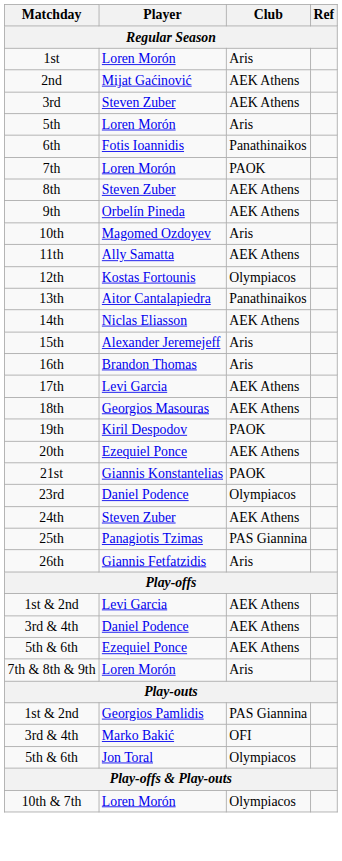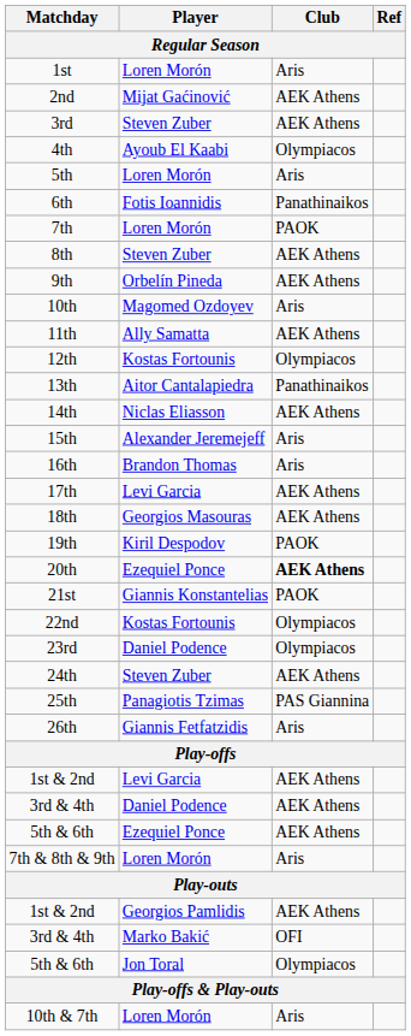 <table class="wikitable">
 <tr>
 <th>Matchday</th>
 <th>Player</th>
 <th>Club</th>
 <th>Ref</th>
 </tr>
 <tr>
 <th colspan="4" align="center"><em>Regular Season</em></th>
 </tr>
 <tr>
 <td align="center">1st</td>
 <td> <a href='#'>Loren Morón</a></td>
 <td>Aris</td>
 <td align="center"></td>
 </tr>
 <tr>
 <td align="center">2nd</td>
 <td> <a href='#'>Mijat Gaćinović</a></td>
 <td>AEK Athens</td>
 <td align="center"></td>
 </tr>
 <tr>
 <td align="center">3rd</td>
 <td> <a href='#'>Steven Zuber</a></td>
 <td>AEK Athens</td>
+<td align="center"></td>
+</tr>
+<tr>
+<td align="center">4th</td>
+<td> <a href='#'>Ayoub El Kaabi</a></td>
+<td>Olympiacos</td>
 <td align="center"></td>
 </tr>
 <tr>
 <td align="center">5th</td>
 <td> <a href='#'>Loren Morón</a></td>
 <td>Aris</td>
 <td align="center"></td>
 </tr>
 <tr>
 <td align="center">6th</td>
 <td> <a href='#'>Fotis Ioannidis</a></td>
 <td>Panathinaikos</td>
 <td align="center"></td>
 </tr>
 <tr>
 <td align="center">7th</td>
 <td> <a href='#'>Loren Morón</a></td>
 <td>PAOK</td>
 <td align="center"></td>
 </tr>
 <tr>
 <td align="center">8th</td>
 <td> <a href='#'>Steven Zuber</a></td>
 <td>AEK Athens</td>
 <td align="center"></td>
 </tr>
 <tr>
 <td align="center">9th</td>
 <td> <a href='#'>Orbelín Pineda</a></td>
 <td>AEK Athens</td>
 <td align="center"></td>
 </tr>
 <tr>
 <td align="center">10th</td>
 <td> <a href='#'>Magomed Ozdoyev</a></td>
 <td>Aris</td>
 <td align="center"></td>
 </tr>
 <tr>
 <td align="center">11th</td>
 <td> <a href='#'>Ally Samatta</a></td>
 <td>AEK Athens</td>
 <td align="center"></td>
 </tr>
 <tr>
 <td align="center">12th</td>
 <td> <a href='#'>Kostas Fortounis</a></td>
 <td>Olympiacos</td>
 <td align="center"></td>
 </tr>
 <tr>
 <td align="center">13th</td>
 <td> <a href='#'>Aitor Cantalapiedra</a></td>
 <td>Panathinaikos</td>
 <td align="center"></td>
 </tr>
 <tr>
 <td align="center">14th</td>
 <td> <a href='#'>Niclas Eliasson</a></td>
 <td>AEK Athens</td>
 <td align="center"></td>
 </tr>
 <tr>
 <td align="center">15th</td>
 <td> <a href='#'>Alexander Jeremejeff</a></td>
 <td>Aris</td>
 <td align="center"></td>
 </tr>
 <tr>
 <td align="center">16th</td>
 <td> <a href='#'>Brandon Thomas</a></td>
 <td>Aris</td>
 <td align="center"></td>
 </tr>
 <tr>
 <td align="center">17th</td>
 <td> <a href='#'>Levi Garcia</a></td>
 <td>AEK Athens</td>
 <td align="center"></td>
 </tr>
 <tr>
 <td align="center">18th</td>
 <td> <a href='#'>Georgios Masouras</a></td>
 <td>AEK Athens</td>
 <td align="center"></td>
 </tr>
 <tr>
 <td align="center">19th</td>
 <td> <a href='#'>Kiril Despodov</a></td>
 <td>PAOK</td>
 <td align="center"></td>
 </tr>
 <tr>
 <td style="text-align: center">20th</td>
 <td> <a href='#'>Ezequiel Ponce</a></td>
-<td>AEK Athens</td>
+<td><strong>AEK Athens</strong></td>
 <td align="center"></td>
 </tr>
 <tr>
 <td align="center">21st</td>
 <td> <a href='#'>Giannis Konstantelias</a></td>
 <td>PAOK</td>
+<td align="center"></td>
+</tr>
+<tr>
+<td align="center">22nd</td>
+<td> <a href='#'>Kostas Fortounis</a></td>
+<td>Olympiacos</td>
 <td align="center"></td>
 </tr>
 <tr>
 <td align="center">23rd</td>
 <td> <a href='#'>Daniel Podence</a></td>
 <td>Olympiacos</td>
 <td align="center"></td>
 </tr>
 <tr>
 <td align="center">24th</td>
 <td> <a href='#'>Steven Zuber</a></td>
 <td>AEK Athens</td>
 <td align="center"></td>
 </tr>
 <tr>
 <td align="center">25th</td>
 <td> <a href='#'>Panagiotis Tzimas</a></td>
 <td>PAS Giannina</td>
 <td align="center"></td>
 </tr>
 <tr>
 <td align="center">26th</td>
 <td> <a href='#'>Giannis Fetfatzidis</a></td>
 <td>Aris</td>
 <td align="center"></td>
 </tr>
 <tr>
 <th colspan="4" align="center"><em>Play-offs</em></th>
 </tr>
 <tr>
 <td align="center">1st & 2nd</td>
 <td> <a href='#'>Levi Garcia</a></td>
 <td>AEK Athens</td>
 <td align="center"></td>
 </tr>
 <tr>
 <td align="center">3rd & 4th</td>
 <td> <a href='#'>Daniel Podence</a></td>
 <td>AEK Athens</td>
 <td align="center"></td>
 </tr>
 <tr>
 <td align="center">5th & 6th</td>
 <td> <a href='#'>Ezequiel Ponce</a></td>
 <td>AEK Athens</td>
 <td align="center"></td>
 </tr>
 <tr>
 <td align="center">7th & 8th & 9th</td>
 <td> <a href='#'>Loren Morón</a></td>
 <td>Aris</td>
 <td align="center"></td>
 </tr>
 <tr>
 <th colspan="4" align="center"><em>Play-outs</em></th>
 </tr>
 <tr>
 <td align="center">1st & 2nd</td>
 <td> <a href='#'>Georgios Pamlidis</a></td>
-<td>PAS Giannina</td>
+<td>AEK Athens</td>
 <td align="center"></td>
 </tr>
 <tr>
 <td align="center">3rd & 4th</td>
 <td> <a href='#'>Marko Bakić</a></td>
 <td>OFI</td>
 <td align="center"></td>
 </tr>
 <tr>
 <td align="center">5th & 6th</td>
 <td> <a href='#'>Jon Toral</a></td>
 <td>Olympiacos</td>
 <td align="center"></td>
 </tr>
 <tr>
 <th colspan="4" align="center"><em>Play-offs & Play-outs</em></th>
 </tr>
 <tr>
 <td align="center">10th & 7th</td>
 <td> <a href='#'>Loren Morón</a></td>
-<td>Olympiacos</td>
+<td>Aris</td>
 <td align="center"></td>
 </tr>
 </table>
